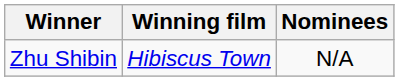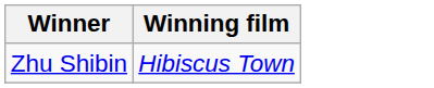 <table class="wikitable">
 <tr>
 <th>Winner</th>
 <th>Winning film</th>
-<th>Nominees</th>
 </tr>
 <tr>
 <td><a href='#'>Zhu Shibin</a></td>
 <td><em><a href='#'>Hibiscus Town</a></em></td>
-<td align="center" valign="top">N/A</td>
 </tr>
 </table>
